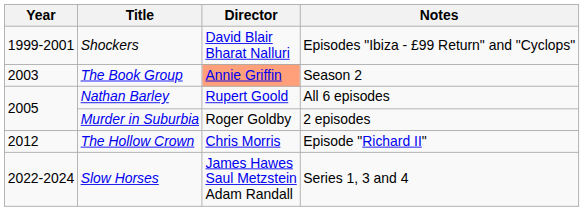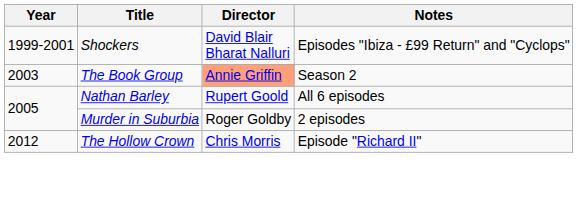 <table class="wikitable">
 <tr>
 <th>Year</th>
 <th>Title</th>
 <th>Director</th>
 <th>Notes</th>
 </tr>
 <tr>
 <td>1999-2001</td>
 <td><em>Shockers</em></td>
 <td><a href='#'>David Blair</a><br><a href='#'>Bharat Nalluri</a></td>
 <td>Episodes "Ibiza - £99 Return" and "Cyclops"</td>
 </tr>
 <tr>
 <td>2003</td>
 <td><em><a href='#'>The Book Group</a></em></td>
 <td style="background: lightsalmon;"><a href='#'>Annie Griffin</a></td>
 <td>Season 2</td>
 </tr>
 <tr>
 <td rowspan=2>2005</td>
 <td><em><a href='#'>Nathan Barley</a></em></td>
 <td><a href='#'>Rupert Goold</a></td>
 <td>All 6 episodes</td>
 </tr>
 <tr>
 <td><em><a href='#'>Murder in Suburbia</a></em></td>
 <td>Roger Goldby</td>
 <td>2 episodes</td>
 </tr>
 <tr>
 <td>2012</td>
 <td><em><a href='#'>The Hollow Crown</a></em></td>
 <td><a href='#'>Chris Morris</a></td>
 <td>Episode "<a href='#'>Richard II</a>"</td>
 </tr>
-<tr>
-<td>2022-2024</td>
-<td><em><a href='#'>Slow Horses</a></em></td>
-<td><a href='#'>James Hawes</a><br><a href='#'>Saul Metzstein</a><br>Adam Randall</td>
-<td>Series 1, 3 and 4</td>
-</tr>
 </table>
